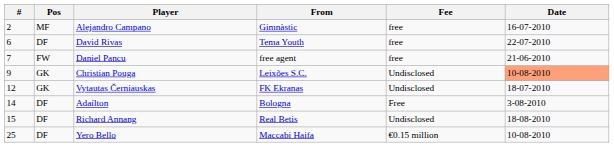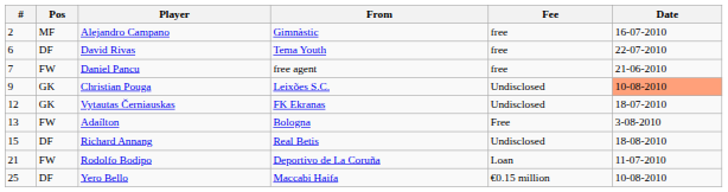 <table width=50% class="wikitable" style="text-align:center; font-size:95%; text-align:left">
 <tr>
 <th>#</th>
 <th>Pos</th>
 <th>Player</th>
 <th>From</th>
 <th>Fee</th>
 <th>Date</th>
 </tr>
 <tr --->
 <td>2</td>
 <td>MF</td>
 <td> <a href='#'>Alejandro Campano</a></td>
 <td><a href='#'>Gimnàstic</a></td>
 <td>free</td>
 <td>16-07-2010</td>
 </tr>
 <tr --->
 <td>6</td>
 <td>DF</td>
 <td> <a href='#'>David Rivas</a></td>
 <td><a href='#'>Tema Youth</a></td>
 <td>free</td>
 <td>22-07-2010</td>
 </tr>
 <tr --->
 <td>7</td>
 <td>FW</td>
 <td> <a href='#'>Daniel Pancu</a></td>
 <td>free agent</td>
 <td>free</td>
 <td>21-06-2010</td>
 </tr>
 <tr --->
 <td>9</td>
 <td>GK</td>
 <td> <a href='#'>Christian Pouga</a></td>
 <td><a href='#'>Leixões S.C.</a></td>
 <td>Undisclosed</td>
 <td style="background: lightsalmon;">10-08-2010</td>
 </tr>
 <tr --->
 <td>12</td>
 <td>GK</td>
 <td> <a href='#'>Vytautas Černiauskas</a></td>
 <td><a href='#'>FK Ekranas</a></td>
 <td>Undisclosed</td>
 <td>18-07-2010</td>
 </tr>
 <tr --->
-<td>14</td>
-<td>DF</td>
+<td>13</td>
+<td>FW</td>
 <td> <a href='#'>Adaílton</a></td>
 <td><a href='#'>Bologna</a></td>
 <td>Free</td>
 <td>3-08-2010</td>
 </tr>
 <tr --->
 <td>15</td>
 <td>DF</td>
 <td> <a href='#'>Richard Annang</a></td>
 <td><a href='#'>Real Betis</a></td>
 <td>Undisclosed</td>
 <td>18-08-2010</td>
 </tr>
 <tr --->
+<td>21</td>
+<td>FW</td>
+<td> <a href='#'>Rodolfo Bodipo</a></td>
+<td><a href='#'>Deportivo de La Coruña</a></td>
+<td>Loan</td>
+<td>11-07-2010</td>
+</tr>
+<tr --->
 <td>25</td>
 <td>DF</td>
 <td> <a href='#'>Yero Bello</a></td>
 <td><a href='#'>Maccabi Haifa</a></td>
 <td>€0.15 million</td>
 <td>10-08-2010</td>
 </tr>
 </table>
